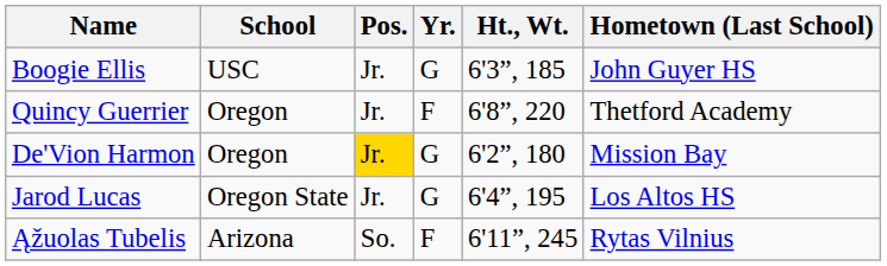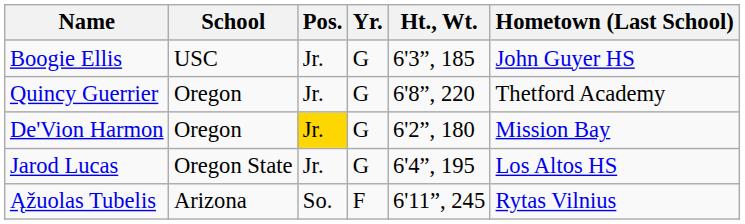 <table class="wikitable">
 <tr>
 <th>Name</th>
 <th>School</th>
 <th>Pos.</th>
 <th>Yr.</th>
 <th>Ht., Wt.</th>
 <th>Hometown (Last School)</th>
 </tr>
 <tr>
 <td><a href='#'>Boogie Ellis</a></td>
 <td>USC</td>
 <td>Jr.</td>
 <td>G</td>
 <td>6'3”, 185</td>
 <td><a href='#'>John Guyer HS</a></td>
 </tr>
 <tr>
 <td><a href='#'>Quincy Guerrier</a></td>
 <td>Oregon</td>
 <td>Jr.</td>
-<td>F</td>
+<td>G</td>
 <td>6'8”, 220</td>
 <td>Thetford Academy</td>
 </tr>
 <tr>
 <td><a href='#'>De'Vion Harmon</a></td>
 <td>Oregon</td>
 <td style="background: gold;">Jr.</td>
 <td>G</td>
 <td>6'2”, 180</td>
 <td><a href='#'>Mission Bay</a></td>
 </tr>
 <tr>
 <td><a href='#'>Jarod Lucas</a></td>
 <td>Oregon State</td>
 <td>Jr.</td>
 <td>G</td>
 <td>6'4”, 195</td>
 <td><a href='#'>Los Altos HS</a></td>
 </tr>
 <tr>
 <td><a href='#'>Ąžuolas Tubelis</a></td>
 <td>Arizona</td>
 <td>So.</td>
 <td>F</td>
 <td>6'11”, 245</td>
 <td><a href='#'>Rytas Vilnius</a></td>
 </tr>
 </table>
